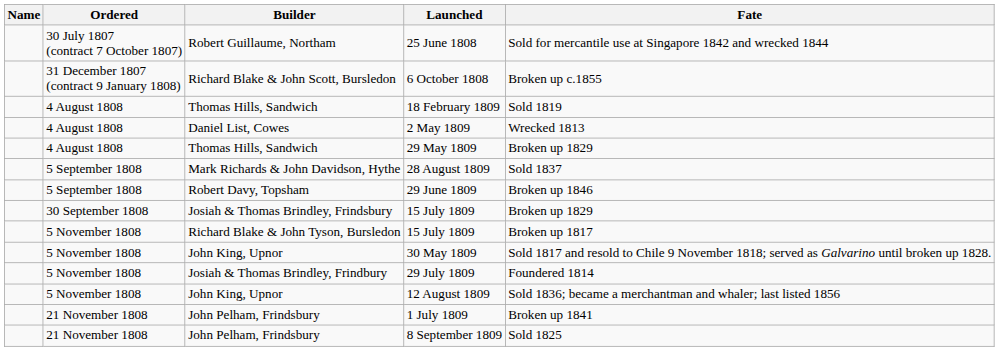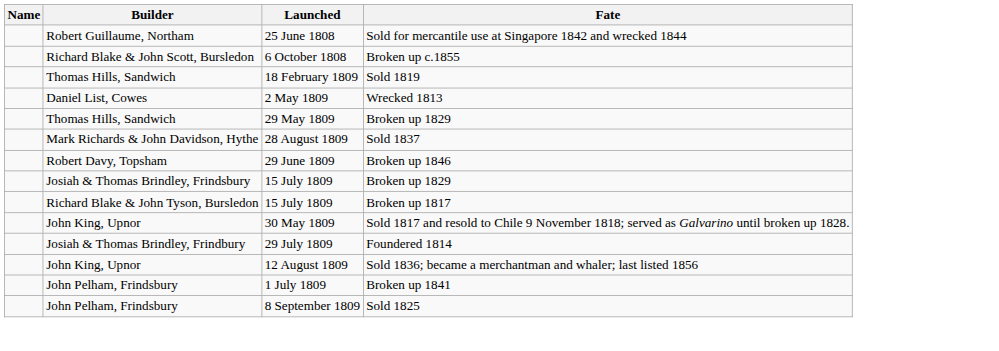 <table class="sortable wikitable">
 <tr>
 <th>Name</th>
-<th>Ordered</th>
 <th>Builder</th>
 <th>Launched</th>
 <th>Fate</th>
 </tr>
 <tr>
 <td></td>
-<td>30 July 1807 <br>(contract 7 October 1807)</td>
 <td>Robert Guillaume, Northam</td>
 <td>25 June 1808</td>
 <td>Sold for mercantile use at Singapore 1842 and wrecked 1844</td>
 </tr>
 <tr>
 <td></td>
-<td>31 December 1807 <br>(contract 9 January 1808)</td>
 <td>Richard Blake & John Scott, Bursledon</td>
 <td>6 October 1808</td>
 <td>Broken up c.1855</td>
 </tr>
 <tr>
 <td></td>
-<td>4 August 1808</td>
 <td>Thomas Hills, Sandwich</td>
 <td>18 February 1809</td>
 <td>Sold 1819</td>
 </tr>
 <tr>
 <td></td>
-<td>4 August 1808</td>
 <td>Daniel List, Cowes</td>
 <td>2 May 1809</td>
 <td>Wrecked 1813</td>
 </tr>
 <tr>
 <td></td>
-<td>4 August 1808</td>
 <td>Thomas Hills, Sandwich</td>
 <td>29 May 1809</td>
 <td>Broken up 1829</td>
 </tr>
 <tr>
 <td></td>
-<td>5 September 1808</td>
 <td>Mark Richards & John Davidson, Hythe</td>
 <td>28 August 1809</td>
 <td>Sold 1837</td>
 </tr>
 <tr>
 <td></td>
-<td>5 September 1808</td>
 <td>Robert Davy, Topsham</td>
 <td>29 June 1809</td>
 <td>Broken up 1846</td>
 </tr>
 <tr>
 <td></td>
-<td>30 September 1808</td>
 <td>Josiah & Thomas Brindley, Frindsbury</td>
 <td>15 July 1809</td>
 <td>Broken up 1829</td>
 </tr>
 <tr>
 <td></td>
-<td>5 November 1808</td>
 <td>Richard Blake & John Tyson, Bursledon</td>
 <td>15 July 1809</td>
 <td>Broken up 1817</td>
 </tr>
 <tr>
 <td></td>
-<td>5 November 1808</td>
 <td>John King, Upnor</td>
 <td>30 May 1809</td>
 <td>Sold 1817 and resold to Chile 9 November 1818; served as <em>Galvarino</em> until broken up 1828.</td>
 </tr>
 <tr>
 <td></td>
-<td>5 November 1808</td>
 <td>Josiah & Thomas Brindley, Frindbury</td>
 <td>29 July 1809</td>
 <td>Foundered 1814</td>
 </tr>
 <tr>
 <td></td>
-<td>5 November 1808</td>
 <td>John King, Upnor</td>
 <td>12 August 1809</td>
 <td>Sold 1836; became a merchantman and whaler; last listed 1856</td>
 </tr>
 <tr>
 <td></td>
-<td>21 November 1808</td>
 <td>John Pelham, Frindsbury</td>
 <td>1 July 1809</td>
 <td>Broken up 1841</td>
 </tr>
 <tr>
 <td></td>
-<td>21 November 1808</td>
 <td>John Pelham, Frindsbury</td>
 <td>8 September 1809</td>
 <td>Sold 1825</td>
 </tr>
 </table>
